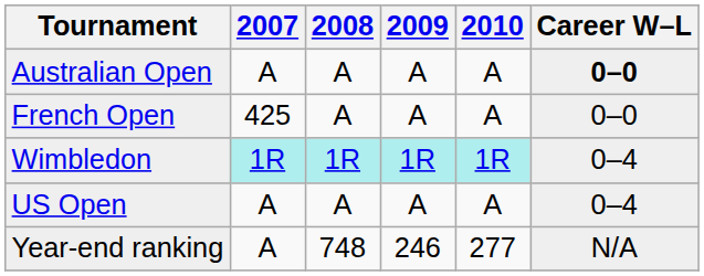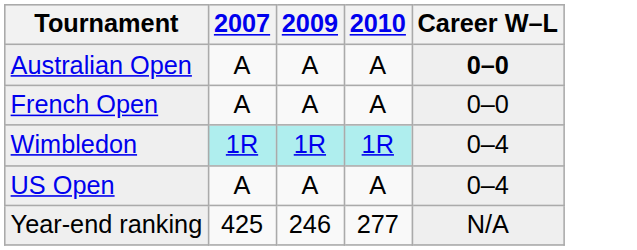 <table class="wikitable">
 <tr style="background:#efefef;">
 <th>Tournament</th>
 <th><a href='#'>2007</a></th>
-<th><a href='#'>2008</a></th>
 <th><a href='#'>2009</a></th>
 <th><a href='#'>2010</a></th>
 <th>Career W–L</th>
 </tr>
 <tr>
 <td style="background:#EFEFEF;"><a href='#'>Australian Open</a></td>
 <td style="text-align:center;">A</td>
 <td style="text-align:center;">A</td>
 <td style="text-align:center;">A</td>
-<td style="text-align:center;">A</td>
 <td style="text-align:center; background:#efefef;"><strong>0–0</strong></td>
 </tr>
 <tr>
 <td style="background:#EFEFEF;"><a href='#'>French Open</a></td>
-<td style="text-align:center;">425</td>
 <td style="text-align:center;">A</td>
 <td style="text-align:center;">A</td>
 <td style="text-align:center;">A</td>
 <td style="text-align:center; background:#efefef;">0–0</td>
 </tr>
 <tr>
 <td style="background:#EFEFEF;"><a href='#'>Wimbledon</a></td>
 <td style="text-align:center; background:#afeeee;"><a href='#'>1R</a></td>
 <td style="text-align:center; background:#afeeee;"><a href='#'>1R</a></td>
 <td style="text-align:center; background:#afeeee;"><a href='#'>1R</a></td>
-<td style="text-align:center; background:#afeeee;"><a href='#'>1R</a></td>
 <td style="text-align:center; background:#efefef;">0–4</td>
 </tr>
 <tr>
 <td style="background:#EFEFEF;"><a href='#'>US Open</a></td>
 <td style="text-align:center;">A</td>
 <td style="text-align:center;">A</td>
 <td style="text-align:center;">A</td>
-<td style="text-align:center;">A</td>
 <td style="text-align:center; background:#efefef;">0–4</td>
 </tr>
 <tr>
 <td style="background:#EFEFEF;">Year-end ranking</td>
-<td style="text-align:center;">A</td>
-<td style="text-align:center;">748</td>
+<td style="text-align:center;">425</td>
 <td style="text-align:center;">246</td>
 <td style="text-align:center;">277</td>
 <td style="text-align:center; background:#efefef;">N/A</td>
 </tr>
 </table>
